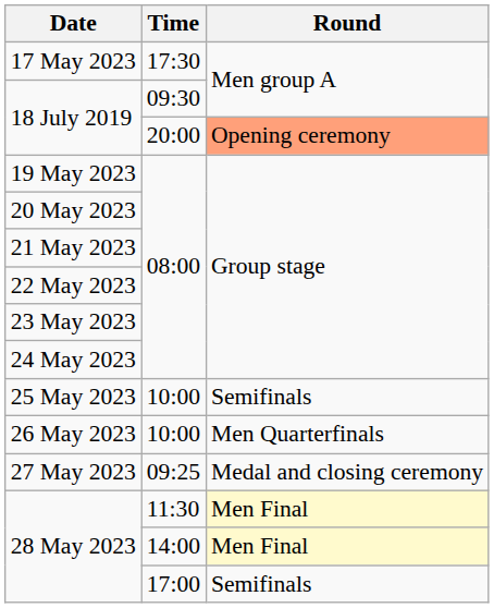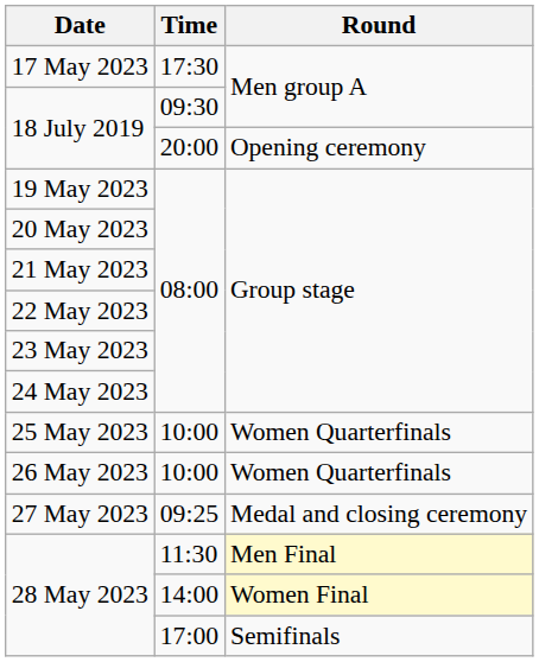 <table class="wikitable">
 <tr>
 <th>Date</th>
 <th>Time</th>
 <th>Round</th>
 </tr>
 <tr>
 <td>17 May 2023</td>
 <td>17:30</td>
 <td rowspan=2>Men group A</td>
 </tr>
 <tr>
 <td rowspan=2>18 July 2019</td>
 <td>09:30</td>
 </tr>
 <tr>
 <td>20:00</td>
-<td style="background: lightsalmon;">Opening ceremony</td>
+<td>Opening ceremony</td>
 </tr>
 <tr>
 <td>19 May 2023</td>
 <td rowspan=6>08:00</td>
 <td rowspan=6>Group stage</td>
 </tr>
 <tr>
 <td>20 May 2023</td>
 </tr>
 <tr>
 <td>21 May 2023</td>
 </tr>
 <tr>
 <td>22 May 2023</td>
 </tr>
 <tr>
 <td>23 May 2023</td>
 </tr>
 <tr>
 <td>24 May 2023</td>
 </tr>
 <tr>
 <td>25 May 2023</td>
 <td>10:00</td>
-<td>Semifinals</td>
+<td>Women Quarterfinals</td>
 </tr>
 <tr>
 <td>26 May 2023</td>
 <td>10:00</td>
-<td>Men Quarterfinals</td>
+<td>Women Quarterfinals</td>
 </tr>
 <tr>
 <td>27 May 2023</td>
 <td>09:25</td>
 <td>Medal and closing ceremony</td>
 </tr>
 <tr>
 <td rowspan=3>28 May 2023</td>
 <td>11:30</td>
 <td style="background:lemonchiffon">Men Final</td>
 </tr>
 <tr>
 <td>14:00</td>
-<td style="background:lemonchiffon">Men Final</td>
+<td style="background:lemonchiffon">Women Final</td>
 </tr>
 <tr>
 <td>17:00</td>
 <td>Semifinals</td>
 </tr>
 </table>
